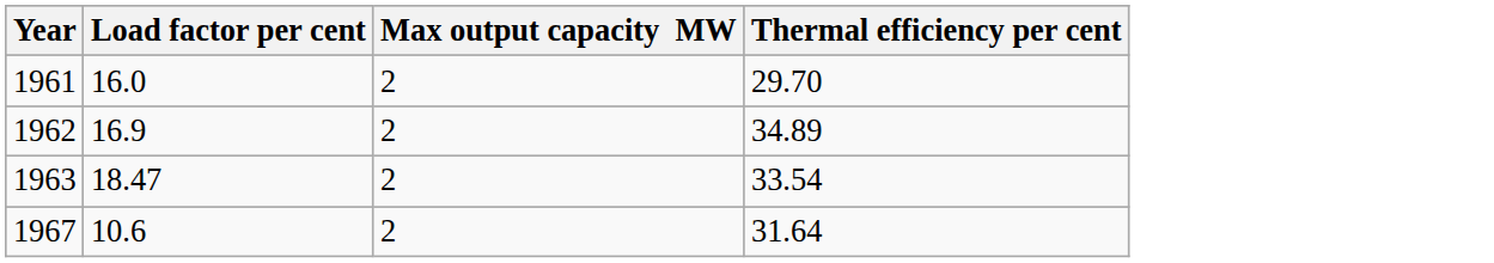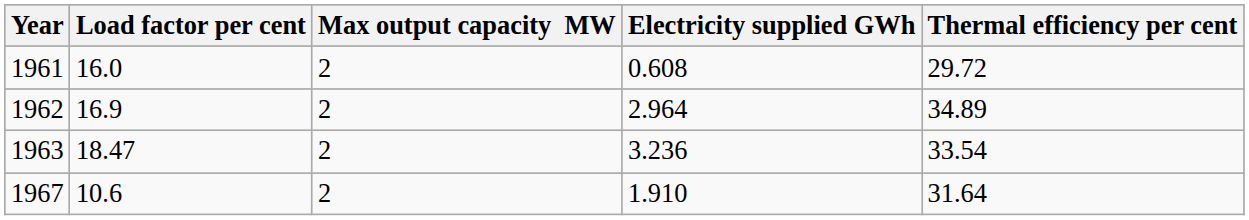 <table class="wikitable">
 <tr>
 <th>Year</th>
 <th>Load factor per cent</th>
 <th>Max output capacity  MW</th>
+<th>Electricity supplied GWh</th>
 <th>Thermal efficiency per cent</th>
 </tr>
 <tr>
 <td>1961</td>
 <td>16.0</td>
 <td>2</td>
-<td>29.70</td>
+<td>0.608</td>
+<td>29.72</td>
 </tr>
 <tr>
 <td>1962</td>
 <td>16.9</td>
 <td>2</td>
+<td>2.964</td>
 <td>34.89</td>
 </tr>
 <tr>
 <td>1963</td>
 <td>18.47</td>
 <td>2</td>
+<td>3.236</td>
 <td>33.54</td>
 </tr>
 <tr>
 <td>1967</td>
 <td>10.6</td>
 <td>2</td>
+<td>1.910</td>
 <td>31.64</td>
 </tr>
 </table>
